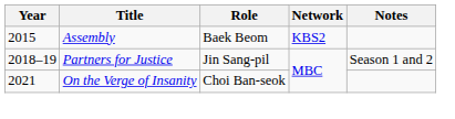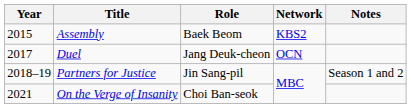 <table class="wikitable sortable">
 <tr>
 <th>Year</th>
 <th>Title</th>
 <th>Role</th>
 <th class="unsortable">Network</th>
 <th>Notes</th>
 </tr>
 <tr>
 <td>2015</td>
 <td><em><a href='#'>Assembly</a> </em></td>
 <td>Baek Beom</td>
 <td><a href='#'>KBS2</a></td>
 <td></td>
 </tr>
 <tr>
+<td>2017</td>
+<td><em><a href='#'>Duel</a></em></td>
+<td>Jang Deuk-cheon</td>
+<td><a href='#'>OCN</a></td>
+<td></td>
+</tr>
+<tr>
 <td>2018–19</td>
 <td><em><a href='#'>Partners for Justice</a></em></td>
 <td>Jin Sang-pil</td>
 <td rowspan="2"><a href='#'>MBC</a></td>
 <td>Season 1 and 2</td>
 </tr>
 <tr>
 <td>2021</td>
 <td><em><a href='#'>On the Verge of Insanity</a></em></td>
 <td>Choi Ban-seok</td>
 <td></td>
 </tr>
 </table>
